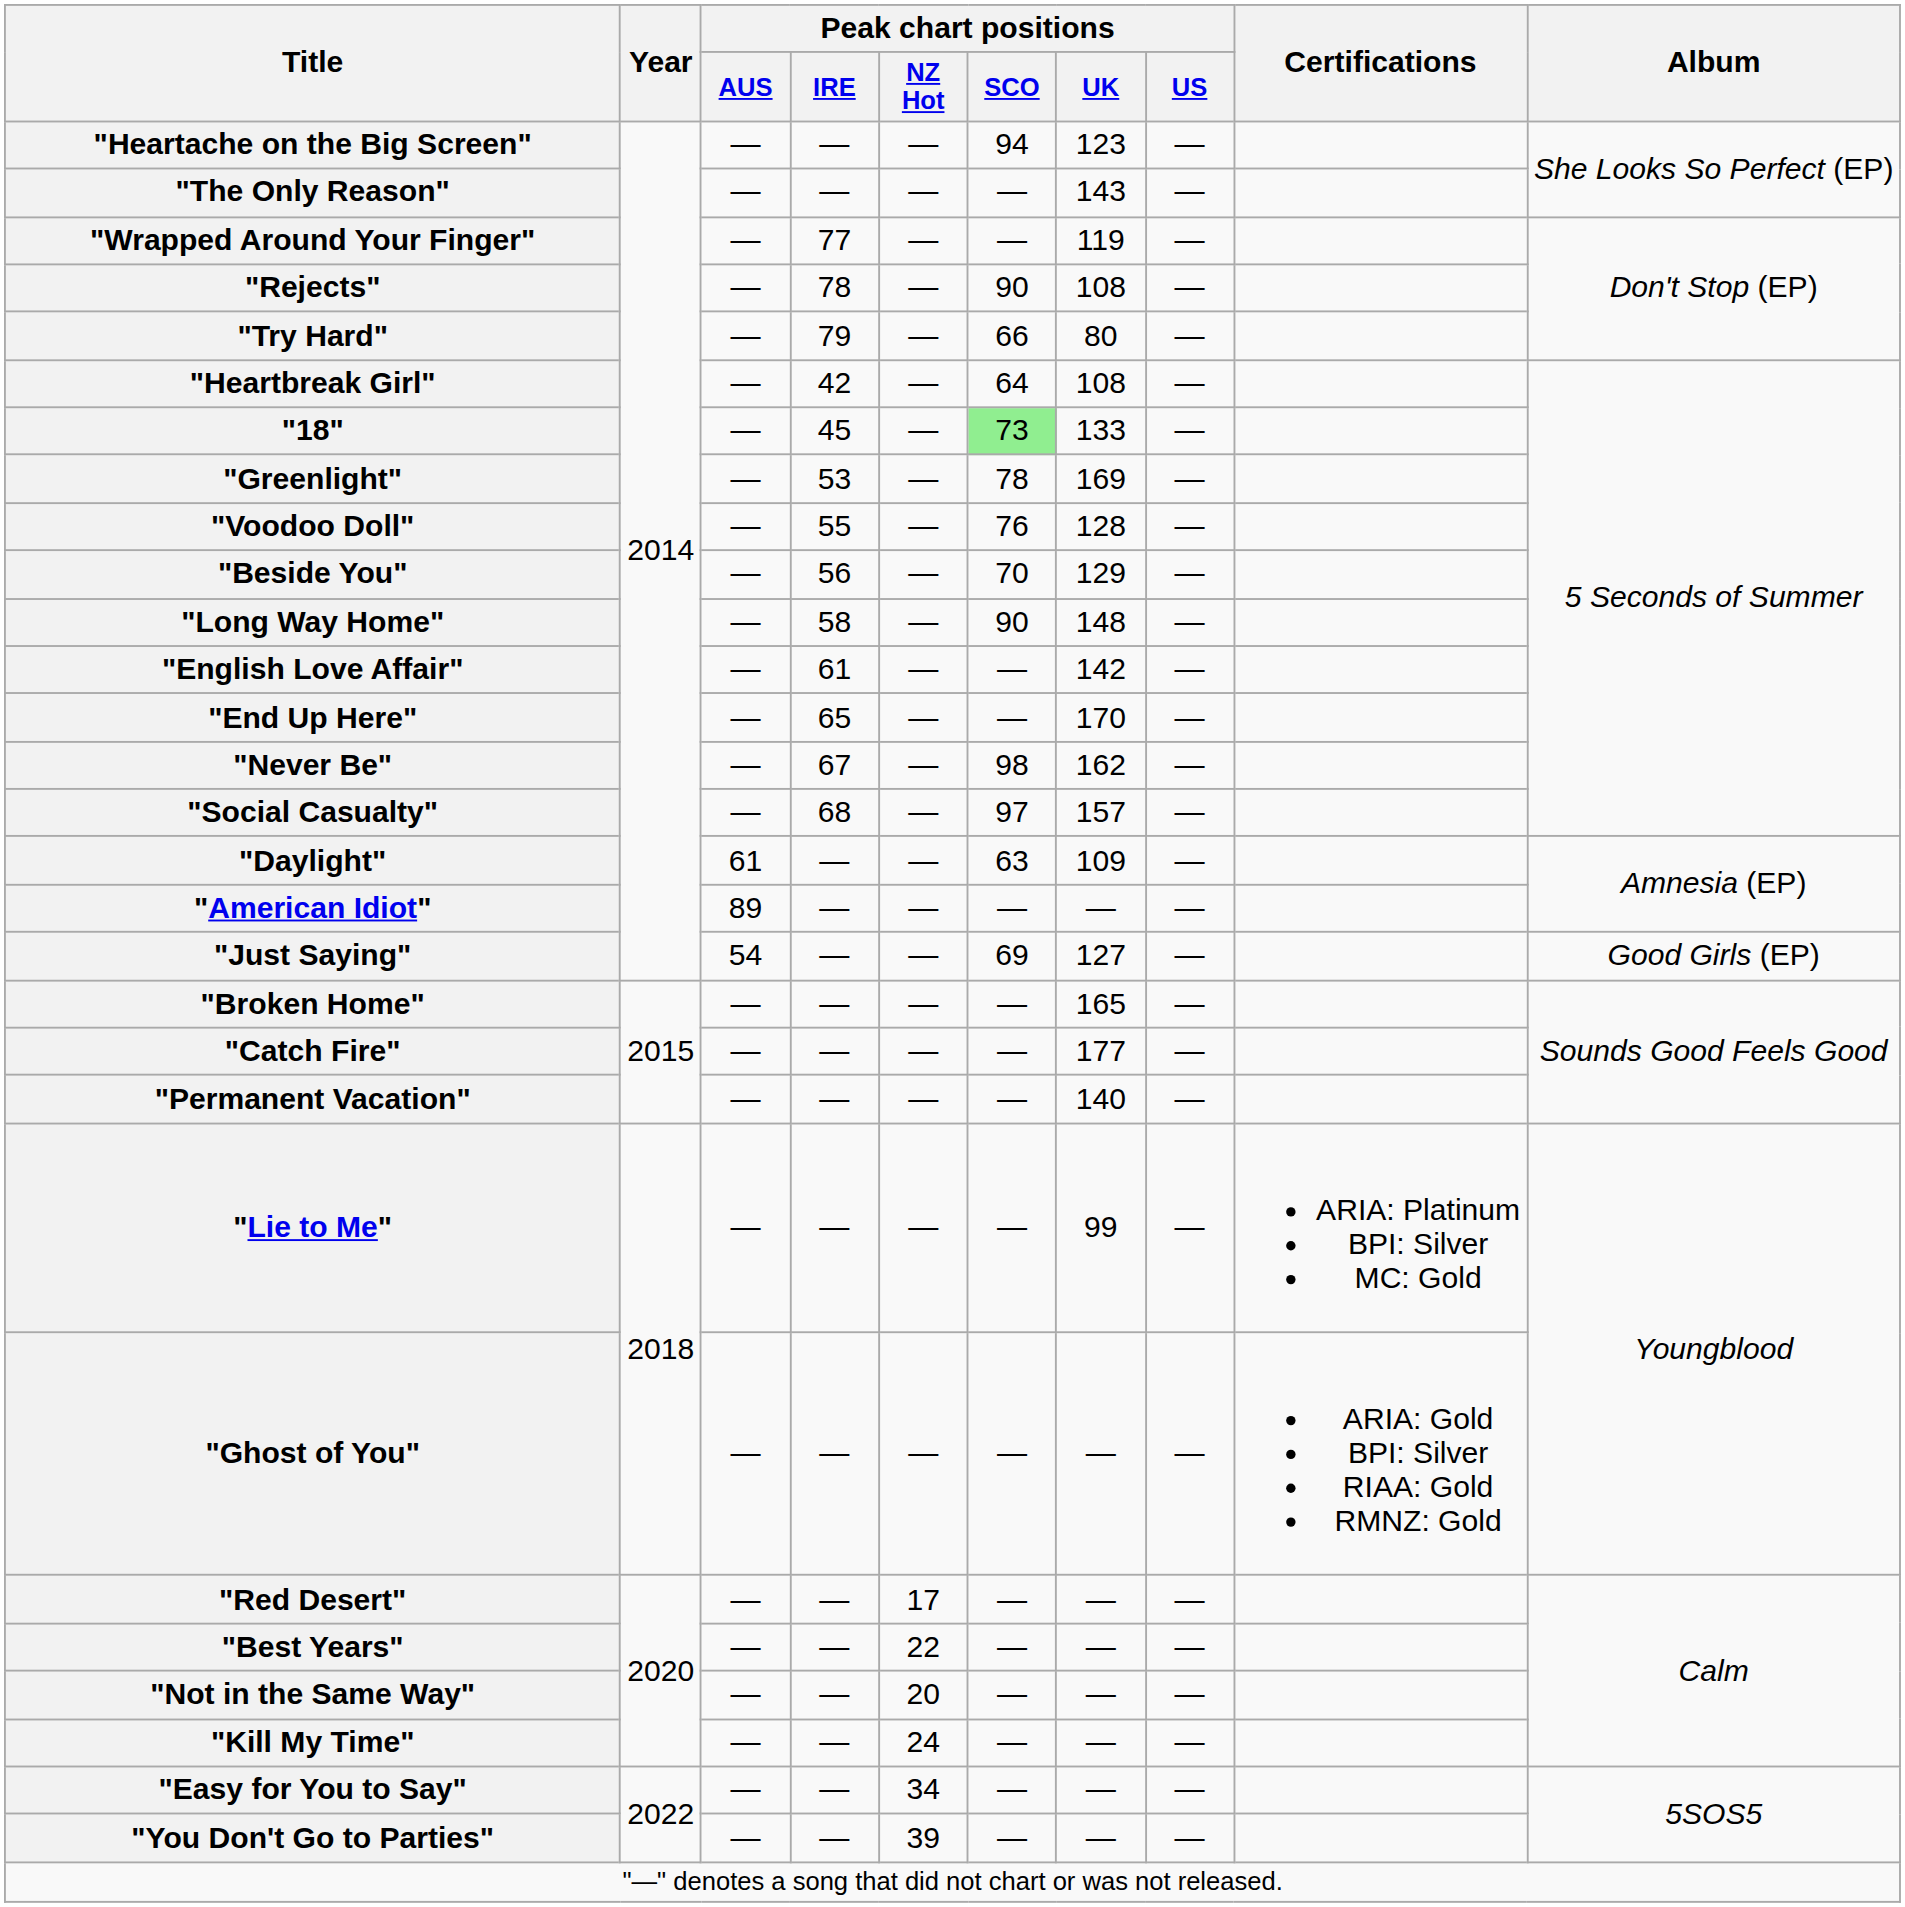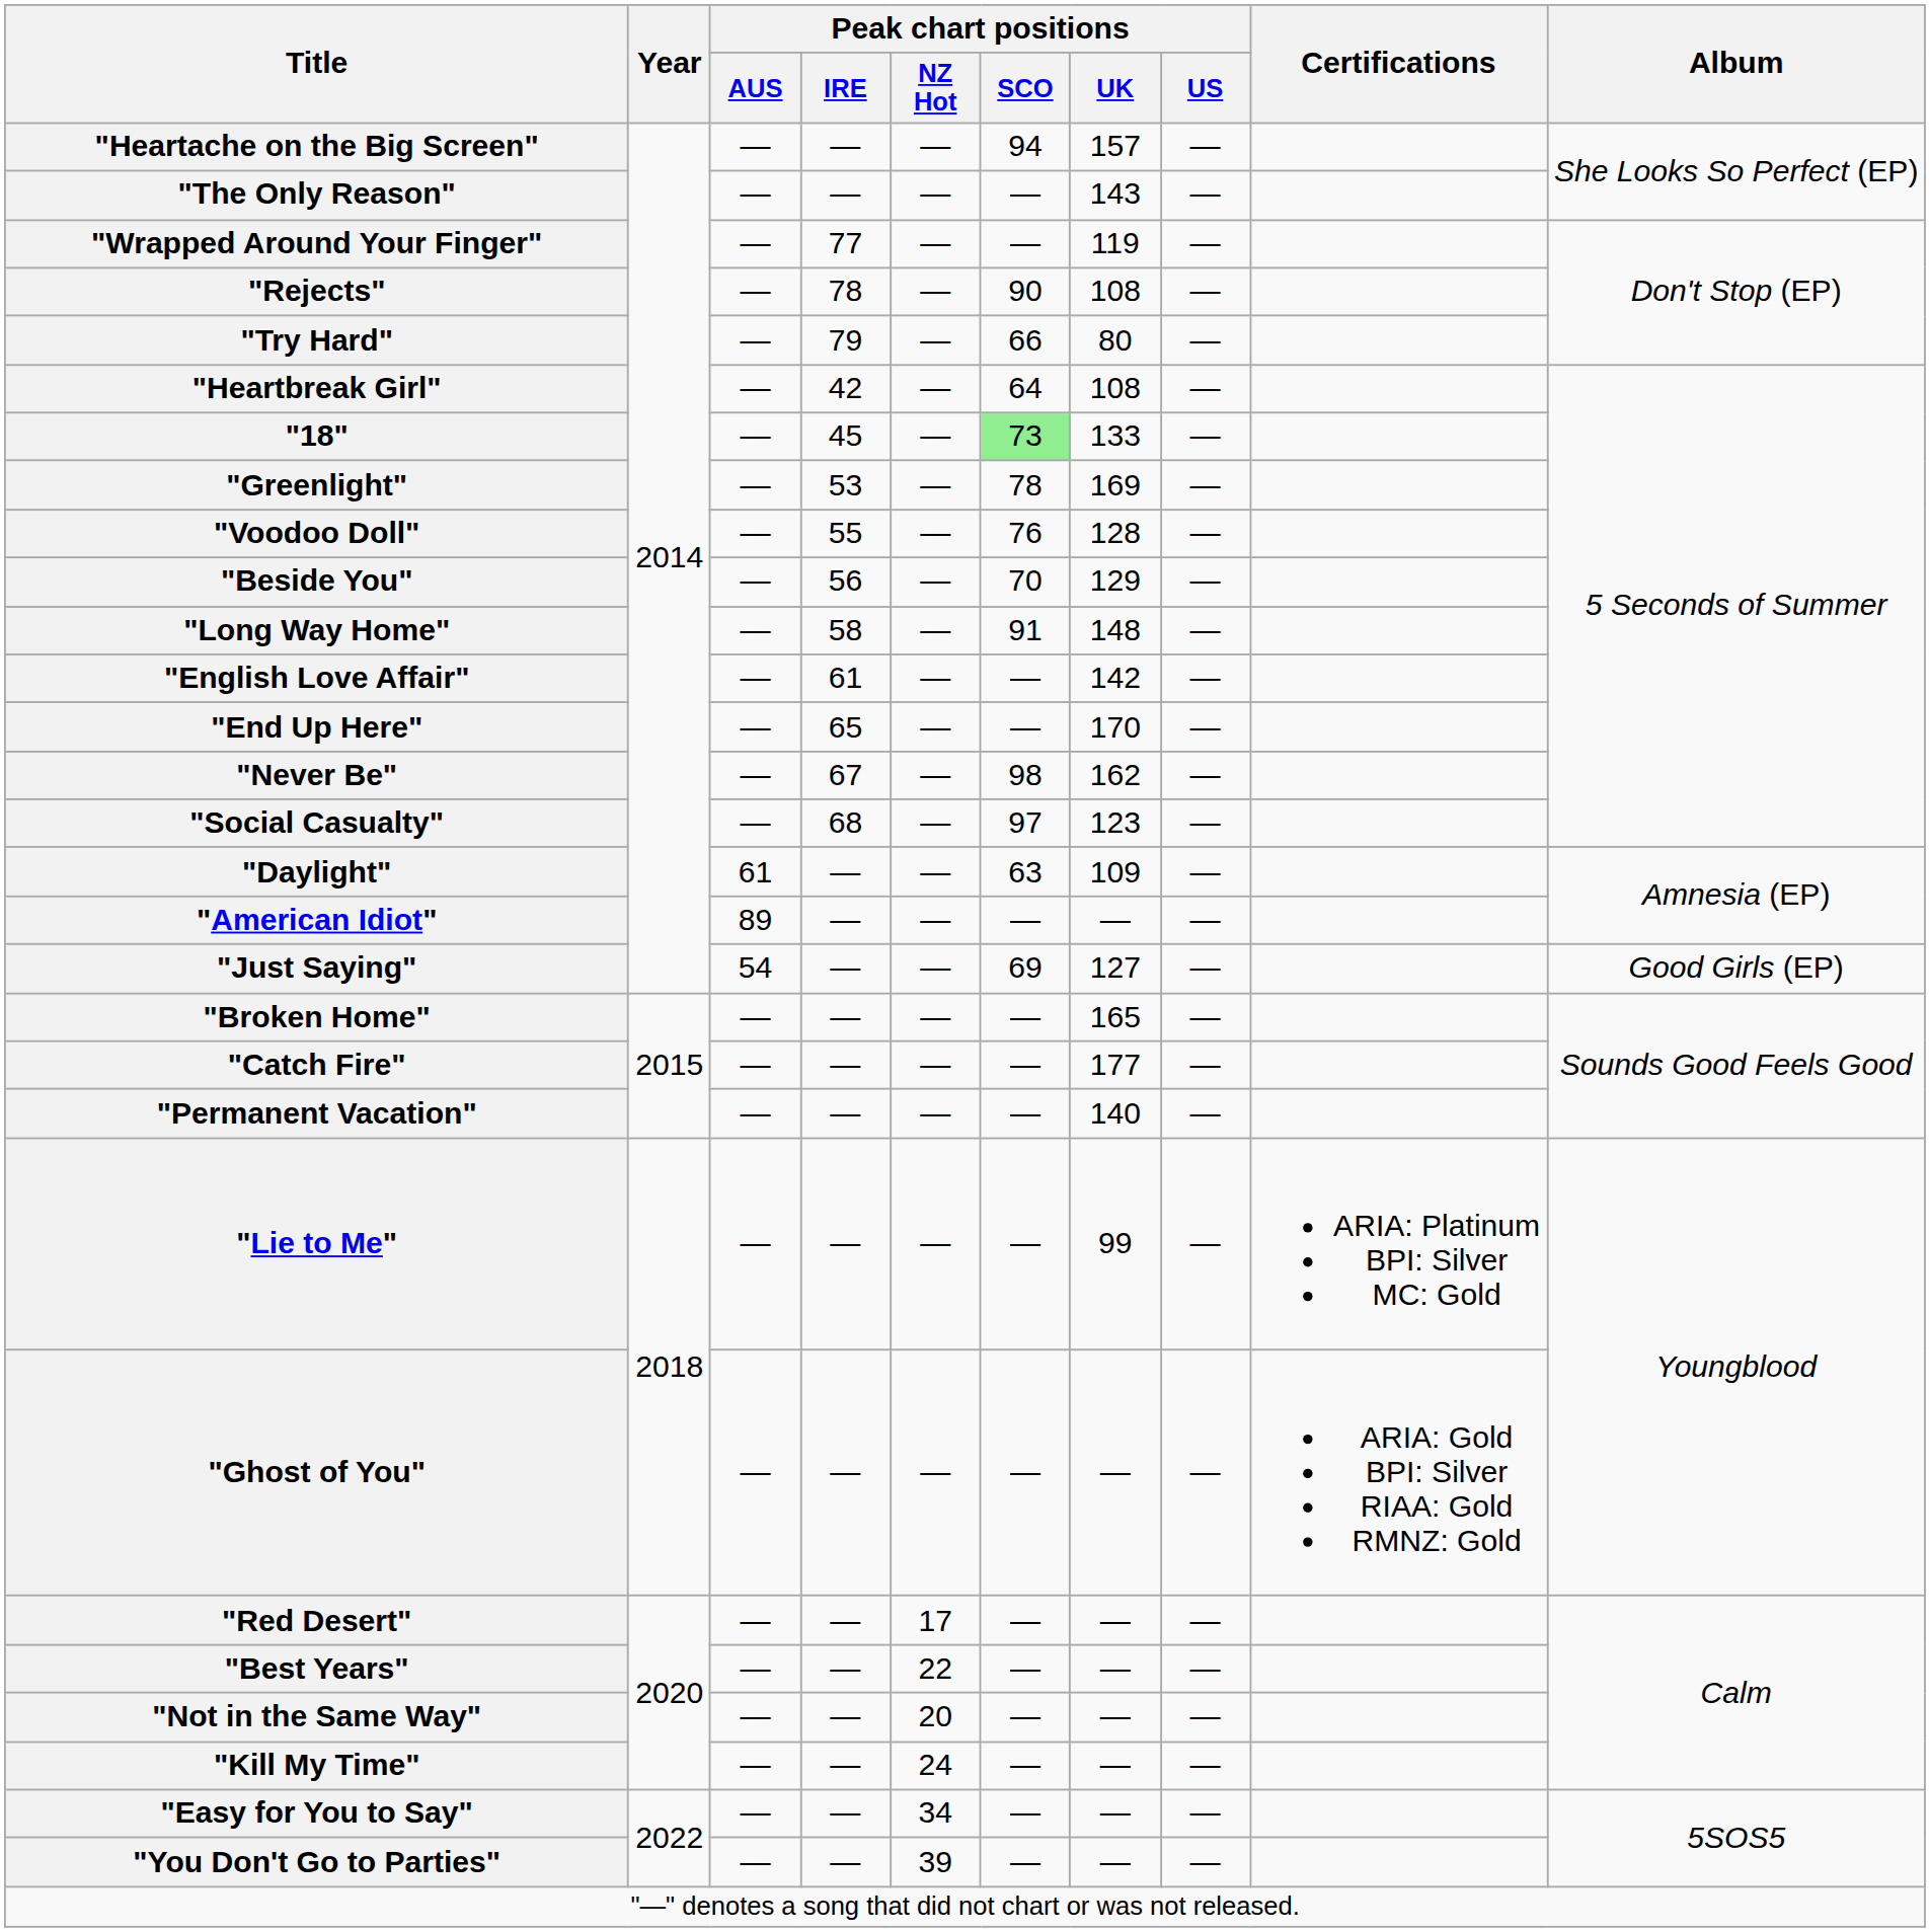 <table class="wikitable plainrowheaders" style="text-align:center;">
 <tr>
 <th scope="col" rowspan="2" style="width:20em;">Title</th>
 <th scope="col" rowspan="2" style="width:1em;">Year</th>
 <th scope="col" colspan="6">Peak chart positions</th>
 <th scope="col" rowspan="2">Certifications</th>
 <th scope="col" rowspan="2">Album</th>
 </tr>
 <tr>
 <th scope="col" style="width:3em;font-size:85%;"><a href='#'>AUS</a><br></th>
 <th scope="col" style="width:3em;font-size:85%;"><a href='#'>IRE</a><br></th>
 <th scope="col" style="width:3em;font-size:85%;"><a href='#'>NZ<br>Hot</a><br></th>
 <th scope="col" style="width:3em;font-size:85%;"><a href='#'>SCO</a><br></th>
 <th scope="col" style="width:3em;font-size:85%;"><a href='#'>UK</a><br></th>
 <th scope="col" style="width:3em;font-size:85%;"><a href='#'>US</a><br></th>
 </tr>
 <tr>
 <th scope="row">"Heartache on the Big Screen"</th>
 <td rowspan="18">2014</td>
 <td>—</td>
 <td>—</td>
 <td>—</td>
 <td>94</td>
-<td>123</td>
+<td>157</td>
 <td>—</td>
 <td></td>
 <td rowspan="2"><em>She Looks So Perfect</em> (EP)</td>
 </tr>
 <tr>
 <th scope="row">"The Only Reason"</th>
 <td>—</td>
 <td>—</td>
 <td>—</td>
 <td>—</td>
 <td>143</td>
 <td>—</td>
 <td></td>
 </tr>
 <tr>
 <th scope="row">"Wrapped Around Your Finger"</th>
 <td>—</td>
 <td>77</td>
 <td>—</td>
 <td>—</td>
 <td>119</td>
 <td>—</td>
 <td></td>
 <td rowspan="3"><em>Don't Stop</em> (EP)</td>
 </tr>
 <tr>
 <th scope="row">"Rejects"</th>
 <td>—</td>
 <td>78</td>
 <td>—</td>
 <td>90</td>
 <td>108</td>
 <td>—</td>
 <td></td>
 </tr>
 <tr>
 <th scope="row">"Try Hard"</th>
 <td>—</td>
 <td>79</td>
 <td>—</td>
 <td>66</td>
 <td>80</td>
 <td>—</td>
 <td></td>
 </tr>
 <tr>
 <th scope="row">"Heartbreak Girl"</th>
 <td>—</td>
 <td>42</td>
 <td>—</td>
 <td>64</td>
 <td>108</td>
 <td>—</td>
 <td></td>
 <td rowspan="10"><em>5 Seconds of Summer</em></td>
 </tr>
 <tr>
 <th scope="row">"18"</th>
 <td>—</td>
 <td>45</td>
 <td>—</td>
 <td style="background: lightgreen;">73</td>
 <td>133</td>
 <td>—</td>
 <td></td>
 </tr>
 <tr>
 <th scope="row">"Greenlight"</th>
 <td>—</td>
 <td>53</td>
 <td>—</td>
 <td>78</td>
 <td>169</td>
 <td>—</td>
 <td></td>
 </tr>
 <tr>
 <th scope="row">"Voodoo Doll"</th>
 <td>—</td>
 <td>55</td>
 <td>—</td>
 <td>76</td>
 <td>128</td>
 <td>—</td>
 <td></td>
 </tr>
 <tr>
 <th scope="row">"Beside You"</th>
 <td>—</td>
 <td>56</td>
 <td>—</td>
 <td>70</td>
 <td>129</td>
 <td>—</td>
 <td></td>
 </tr>
 <tr>
 <th scope="row">"Long Way Home"</th>
 <td>—</td>
 <td>58</td>
 <td>—</td>
-<td>90</td>
+<td>91</td>
 <td>148</td>
 <td>—</td>
 <td></td>
 </tr>
 <tr>
 <th scope="row">"English Love Affair"</th>
 <td>—</td>
 <td>61</td>
 <td>—</td>
 <td>—</td>
 <td>142</td>
 <td>—</td>
 <td></td>
 </tr>
 <tr>
 <th scope="row">"End Up Here"</th>
 <td>—</td>
 <td>65</td>
 <td>—</td>
 <td>—</td>
 <td>170</td>
 <td>—</td>
 <td></td>
 </tr>
 <tr>
 <th scope="row">"Never Be"</th>
 <td>—</td>
 <td>67</td>
 <td>—</td>
 <td>98</td>
 <td>162</td>
 <td>—</td>
 <td></td>
 </tr>
 <tr>
 <th scope="row">"Social Casualty"</th>
 <td>—</td>
 <td>68</td>
 <td>—</td>
 <td>97</td>
-<td>157</td>
+<td>123</td>
 <td>—</td>
 <td></td>
 </tr>
 <tr>
 <th scope="row">"Daylight"</th>
 <td>61</td>
 <td>—</td>
 <td>—</td>
 <td>63</td>
 <td>109</td>
 <td>—</td>
 <td></td>
 <td rowspan="2"><em>Amnesia</em> (EP)</td>
 </tr>
 <tr>
 <th scope="row">"<a href='#'>American Idiot</a>"</th>
 <td>89</td>
 <td>—</td>
 <td>—</td>
 <td>—</td>
 <td>—</td>
 <td>—</td>
 <td></td>
 </tr>
 <tr>
 <th scope="row">"Just Saying"</th>
 <td>54</td>
 <td>—</td>
 <td>—</td>
 <td>69</td>
 <td>127</td>
 <td>—</td>
 <td></td>
 <td><em>Good Girls</em> (EP)</td>
 </tr>
 <tr>
 <th scope="row">"Broken Home"</th>
 <td rowspan="3">2015</td>
 <td>—</td>
 <td>—</td>
 <td>—</td>
 <td>—</td>
 <td>165</td>
 <td>—</td>
 <td></td>
 <td rowspan="3"><em>Sounds Good Feels Good</em></td>
 </tr>
 <tr>
 <th scope="row">"Catch Fire"</th>
 <td>—</td>
 <td>—</td>
 <td>—</td>
 <td>—</td>
 <td>177</td>
 <td>—</td>
 <td></td>
 </tr>
 <tr>
 <th scope="row">"Permanent Vacation"</th>
 <td>—</td>
 <td>—</td>
 <td>—</td>
 <td>—</td>
 <td>140</td>
 <td>—</td>
 <td></td>
 </tr>
 <tr>
 <th scope="row">"<a href='#'>Lie to Me</a>"<br></th>
 <td rowspan="2">2018</td>
 <td>—</td>
 <td>—</td>
 <td>—</td>
 <td>—</td>
 <td>99</td>
 <td>—</td>
 <td><br><ul><li>ARIA: Platinum</li><li>BPI: Silver</li><li>MC: Gold</li></ul></td>
 <td rowspan="2"><em>Youngblood</em></td>
 </tr>
 <tr>
 <th scope="row">"Ghost of You"</th>
 <td>—</td>
 <td>—</td>
 <td>—</td>
 <td>—</td>
 <td>—</td>
 <td>—</td>
 <td><br><ul><li>ARIA: Gold</li><li>BPI: Silver</li><li>RIAA: Gold</li><li>RMNZ: Gold</li></ul></td>
 </tr>
 <tr>
 <th scope="row">"Red Desert"</th>
 <td rowspan="4">2020</td>
 <td>—</td>
 <td>—</td>
 <td>17</td>
 <td>—</td>
 <td>—</td>
 <td>—</td>
 <td></td>
 <td rowspan="4"><em>Calm</em></td>
 </tr>
 <tr>
 <th scope="row">"Best Years"</th>
 <td>—</td>
 <td>—</td>
 <td>22</td>
 <td>—</td>
 <td>—</td>
 <td>—</td>
 <td></td>
 </tr>
 <tr>
 <th scope="row">"Not in the Same Way"</th>
 <td>—</td>
 <td>—</td>
 <td>20</td>
 <td>—</td>
 <td>—</td>
 <td>—</td>
 <td></td>
 </tr>
 <tr>
 <th scope="row">"Kill My Time"</th>
 <td>—</td>
 <td>—</td>
 <td>24</td>
 <td>—</td>
 <td>—</td>
 <td>—</td>
 <td></td>
 </tr>
 <tr>
 <th scope="row">"Easy for You to Say"</th>
 <td rowspan="2">2022</td>
 <td>—</td>
 <td>—</td>
 <td>34</td>
 <td>—</td>
 <td>—</td>
 <td>—</td>
 <td></td>
 <td rowspan="2"><em>5SOS5</em></td>
 </tr>
 <tr>
 <th scope="row">"You Don't Go to Parties"</th>
 <td>—</td>
 <td>—</td>
 <td>39</td>
 <td>—</td>
 <td>—</td>
 <td>—</td>
 <td></td>
 </tr>
 <tr>
 <td colspan="19" style="font-size:85%">"—" denotes a song that did not chart or was not released.</td>
 </tr>
 </table>
